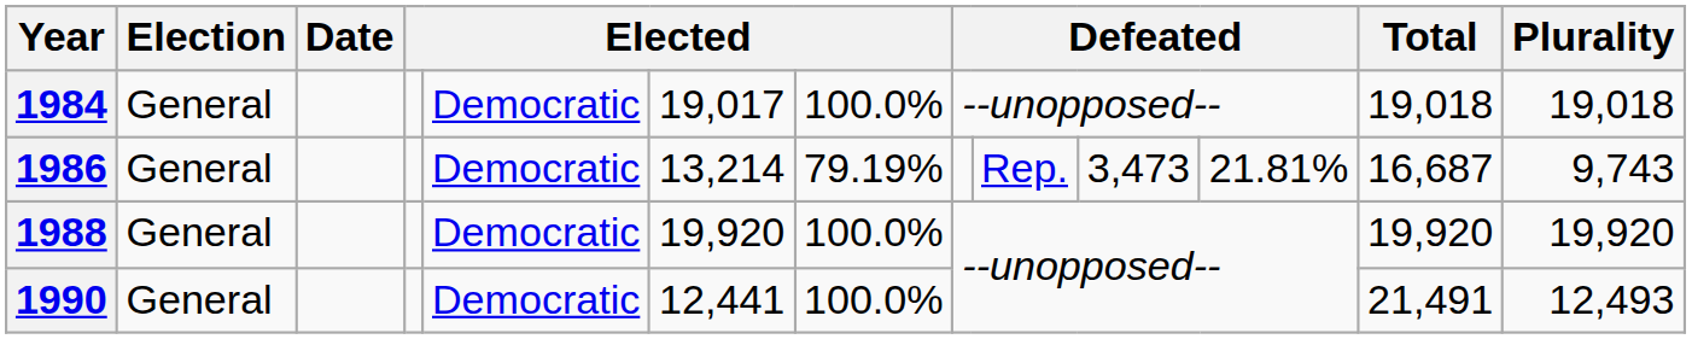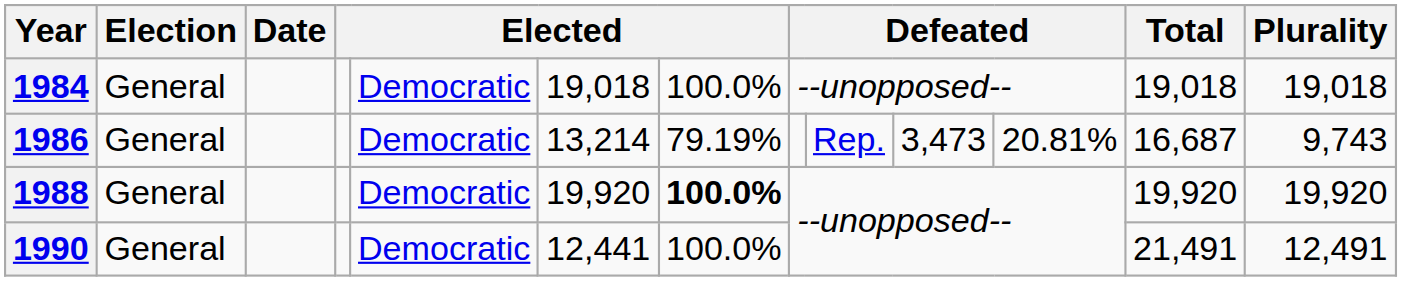 <table class=wikitable>
 <tr>
 <th>Year</th>
 <th>Election</th>
 <th>Date</th>
 <th ! colspan="4">Elected</th>
 <th ! colspan="4">Defeated</th>
 <th>Total</th>
 <th>Plurality</th>
 </tr>
 <tr>
 <th valign="top"><a href='#'>1984</a></th>
 <td valign="top">General</td>
 <td valign="top"></td>
 <td valign="top"></td>
 <td valign="top" ><a href='#'>Democratic</a></td>
-<td valign="top" align="right">19,017</td>
+<td valign="top" align="right">19,018</td>
 <td valign="top" align="right">100.0%</td>
 <td valign="top" colspan="4"><em>--unopposed--</em></td>
 <td valign="top" align="right">19,018</td>
 <td valign="top" align="right">19,018</td>
 </tr>
 <tr>
 <th valign="top"><a href='#'>1986</a></th>
 <td valign="top">General</td>
 <td valign="top"></td>
 <td valign="top"></td>
 <td valign="top" ><a href='#'>Democratic</a></td>
 <td valign="top" align="right">13,214</td>
 <td valign="top" align="right">79.19%</td>
 <td valign="top"></td>
 <td valign="top" ><a href='#'>Rep.</a></td>
 <td valign="top" align="right">3,473</td>
-<td valign="top" align="right">21.81%</td>
+<td valign="top" align="right">20.81%</td>
 <td valign="top" align="right">16,687</td>
 <td valign="top" align="right">9,743</td>
 </tr>
 <tr>
 <th valign="top"><a href='#'>1988</a></th>
 <td valign="top">General</td>
 <td valign="top"></td>
 <td valign="top"></td>
 <td valign="top" ><a href='#'>Democratic</a></td>
 <td valign="top" align="right">19,920</td>
-<td valign="top" align="right">100.0%</td>
+<td valign="top" align="right"><strong>100.0%</strong></td>
 <td rowspan="2" colspan="4"><em>--unopposed--</em></td>
 <td valign="top" align="right">19,920</td>
 <td valign="top" align="right">19,920</td>
 </tr>
 <tr>
 <th valign="top"><a href='#'>1990</a></th>
 <td valign="top">General</td>
 <td valign="top"></td>
 <td valign="top"></td>
 <td valign="top" ><a href='#'>Democratic</a></td>
 <td valign="top" align="right">12,441</td>
 <td valign="top" align="right">100.0%</td>
 <td valign="top" align="right">21,491</td>
-<td valign="top" align="right">12,493</td>
+<td valign="top" align="right">12,491</td>
 </tr>
 </table>
